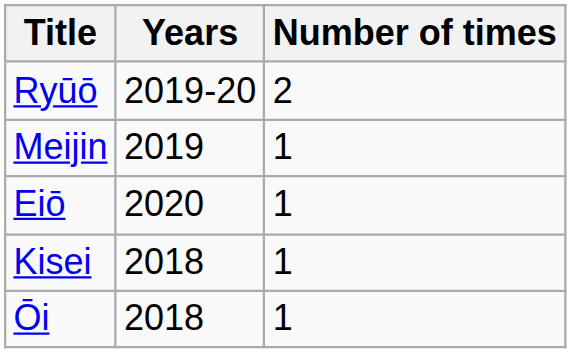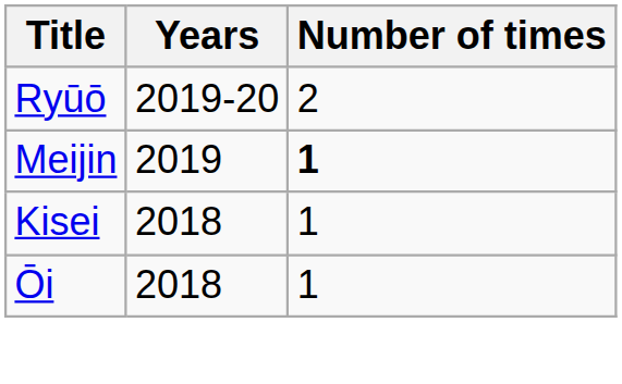 <table class="wikitable">
 <tr>
 <th>Title</th>
 <th>Years</th>
 <th>Number of times</th>
 </tr>
 <tr>
 <td><a href='#'>Ryūō</a></td>
 <td>2019-20</td>
 <td>2</td>
 </tr>
 <tr>
 <td><a href='#'>Meijin</a></td>
 <td>2019</td>
-<td>1</td>
-</tr>
-<tr>
-<td><a href='#'>Eiō</a></td>
-<td>2020</td>
-<td>1</td>
+<td><strong>1</strong></td>
 </tr>
 <tr>
 <td><a href='#'>Kisei</a></td>
 <td>2018</td>
 <td>1</td>
 </tr>
 <tr>
 <td><a href='#'>Ōi</a></td>
 <td>2018</td>
 <td>1</td>
 </tr>
 </table>
